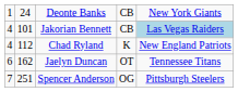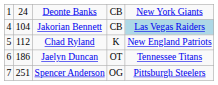 <table class="wikitable" style="text-align:center">
 <tr>
 <td>1</td>
 <td>24</td>
 <td><a href='#'>Deonte Banks</a></td>
 <td>CB</td>
 <td><a href='#'>New York Giants</a></td>
 </tr>
 <tr>
 <td>4</td>
-<td>101</td>
+<td>104</td>
 <td><a href='#'>Jakorian Bennett</a></td>
 <td>CB</td>
 <td style="background: lightblue;"><a href='#'>Las Vegas Raiders</a></td>
 </tr>
 <tr>
-<td>4</td>
+<td>5</td>
 <td>112</td>
 <td><a href='#'>Chad Ryland</a></td>
 <td>K</td>
 <td><a href='#'>New England Patriots</a></td>
 </tr>
 <tr>
 <td>6</td>
-<td>162</td>
+<td>186</td>
 <td><a href='#'>Jaelyn Duncan</a></td>
 <td>OT</td>
 <td><a href='#'>Tennessee Titans</a></td>
 </tr>
 <tr>
 <td>7</td>
 <td>251</td>
 <td><a href='#'>Spencer Anderson</a></td>
 <td>OG</td>
 <td><a href='#'>Pittsburgh Steelers</a></td>
 </tr>
 </table>
